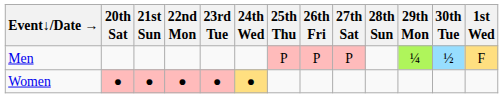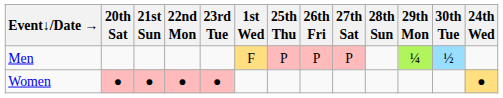 <table class="wikitable" style="margin:0.5em auto; font-size:90%; line-height:1.25em; text-align:center;">
 <tr>
 <th>Event↓/Date →</th>
 <th>20th<br>Sat</th>
 <th>21st<br>Sun</th>
 <th>22nd<br>Mon</th>
 <th>23rd<br>Tue</th>
-<th>24th<br>Wed</th>
+<th>1st<br>Wed</th>
 <th>25th<br>Thu</th>
 <th>26th<br>Fri</th>
 <th>27th<br>Sat</th>
 <th>28th<br>Sun</th>
 <th>29th<br>Mon</th>
 <th>30th<br>Tue</th>
-<th>1st<br>Wed</th>
+<th>24th<br>Wed</th>
 </tr>
 <tr>
 <td style="text-align:left;"><a href='#'>Men</a></td>
 <td></td>
 <td></td>
 <td></td>
 <td></td>
-<td></td>
+<td bgcolor="#FFDF80">F</td>
 <td bgcolor="#FFBBBB">P</td>
 <td bgcolor="#FFBBBB">P</td>
 <td bgcolor="#FFBBBB">P</td>
 <td></td>
 <td bgcolor="#AFF55B">¼</td>
 <td bgcolor="#97DEFF">½</td>
-<td bgcolor="#FFDF80">F</td>
+<td></td>
 </tr>
 <tr>
 <td style="text-align:left;"><a href='#'>Women</a></td>
 <td bgcolor="#FFBBBB">●</td>
 <td bgcolor="#FFBBBB">●</td>
 <td bgcolor="#FFBBBB">●</td>
 <td bgcolor="#FFBBBB">●</td>
-<td bgcolor="#FFDF80">●</td>
 <td></td>
 <td></td>
 <td></td>
 <td></td>
 <td></td>
 <td></td>
 <td></td>
+<td bgcolor="#FFDF80">●</td>
 </tr>
 </table>
